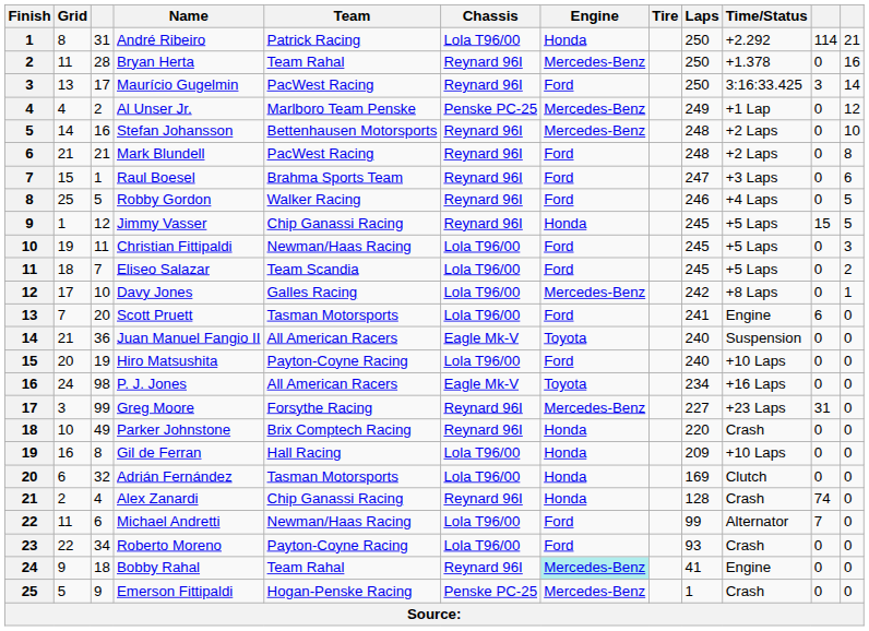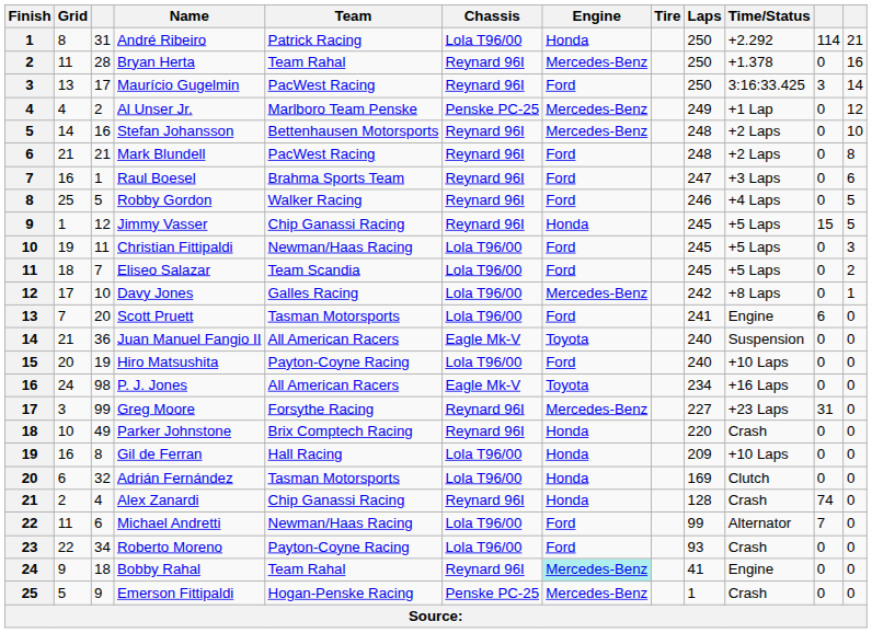 <table class="wikitable">
 <tr>
 <th>Finish</th>
 <th>Grid</th>
 <th></th>
 <th>Name</th>
 <th>Team</th>
 <th>Chassis</th>
 <th>Engine</th>
 <th>Tire</th>
 <th>Laps</th>
 <th>Time/Status</th>
 <th></th>
 <th></th>
 </tr>
 <tr>
 <th>1</th>
 <td>8</td>
 <td>31</td>
 <td> <a href='#'>André Ribeiro</a></td>
 <td><a href='#'>Patrick Racing</a></td>
 <td><a href='#'>Lola T96/00</a></td>
 <td><a href='#'>Honda</a></td>
 <td></td>
 <td>250</td>
 <td>+2.292</td>
 <td>114</td>
 <td>21</td>
 </tr>
 <tr>
 <th>2</th>
 <td>11</td>
 <td>28</td>
 <td> <a href='#'>Bryan Herta</a></td>
 <td><a href='#'>Team Rahal</a></td>
 <td><a href='#'>Reynard 96I</a></td>
 <td><a href='#'>Mercedes-Benz</a></td>
 <td></td>
 <td>250</td>
 <td>+1.378</td>
 <td>0</td>
 <td>16</td>
 </tr>
 <tr>
 <th>3</th>
 <td>13</td>
 <td>17</td>
 <td> <a href='#'>Maurício Gugelmin</a></td>
 <td><a href='#'>PacWest Racing</a></td>
 <td><a href='#'>Reynard 96I</a></td>
 <td><a href='#'>Ford</a></td>
 <td></td>
 <td>250</td>
 <td>3:16:33.425</td>
 <td>3</td>
 <td>14</td>
 </tr>
 <tr>
 <th>4</th>
 <td>4</td>
 <td>2</td>
 <td> <a href='#'>Al Unser Jr.</a></td>
 <td><a href='#'>Marlboro Team Penske</a></td>
 <td><a href='#'>Penske PC-25</a></td>
 <td><a href='#'>Mercedes-Benz</a></td>
 <td></td>
 <td>249</td>
 <td>+1 Lap</td>
 <td>0</td>
 <td>12</td>
 </tr>
 <tr>
 <th>5</th>
 <td>14</td>
 <td>16</td>
 <td> <a href='#'>Stefan Johansson</a></td>
 <td><a href='#'>Bettenhausen Motorsports</a></td>
 <td><a href='#'>Reynard 96I</a></td>
 <td><a href='#'>Mercedes-Benz</a></td>
 <td></td>
 <td>248</td>
 <td>+2 Laps</td>
 <td>0</td>
 <td>10</td>
 </tr>
 <tr>
 <th>6</th>
 <td>21</td>
 <td>21</td>
 <td> <a href='#'>Mark Blundell</a></td>
 <td><a href='#'>PacWest Racing</a></td>
 <td><a href='#'>Reynard 96I</a></td>
 <td><a href='#'>Ford</a></td>
 <td></td>
 <td>248</td>
 <td>+2 Laps</td>
 <td>0</td>
 <td>8</td>
 </tr>
 <tr>
 <th>7</th>
-<td>15</td>
+<td>16</td>
 <td>1</td>
 <td> <a href='#'>Raul Boesel</a></td>
 <td><a href='#'>Brahma Sports Team</a></td>
 <td><a href='#'>Reynard 96I</a></td>
 <td><a href='#'>Ford</a></td>
 <td></td>
 <td>247</td>
 <td>+3 Laps</td>
 <td>0</td>
 <td>6</td>
 </tr>
 <tr>
 <th>8</th>
 <td>25</td>
 <td>5</td>
 <td> <a href='#'>Robby Gordon</a></td>
 <td><a href='#'>Walker Racing</a></td>
 <td><a href='#'>Reynard 96I</a></td>
 <td><a href='#'>Ford</a></td>
 <td></td>
 <td>246</td>
 <td>+4 Laps</td>
 <td>0</td>
 <td>5</td>
 </tr>
 <tr>
 <th>9</th>
 <td>1</td>
 <td>12</td>
 <td> <a href='#'>Jimmy Vasser</a></td>
 <td><a href='#'>Chip Ganassi Racing</a></td>
 <td><a href='#'>Reynard 96I</a></td>
 <td><a href='#'>Honda</a></td>
 <td></td>
 <td>245</td>
 <td>+5 Laps</td>
 <td>15</td>
 <td>5</td>
 </tr>
 <tr>
 <th>10</th>
 <td>19</td>
 <td>11</td>
 <td> <a href='#'>Christian Fittipaldi</a></td>
 <td><a href='#'>Newman/Haas Racing</a></td>
 <td><a href='#'>Lola T96/00</a></td>
 <td><a href='#'>Ford</a></td>
 <td></td>
 <td>245</td>
 <td>+5 Laps</td>
 <td>0</td>
 <td>3</td>
 </tr>
 <tr>
 <th>11</th>
 <td>18</td>
 <td>7</td>
 <td> <a href='#'>Eliseo Salazar</a></td>
 <td><a href='#'>Team Scandia</a></td>
 <td><a href='#'>Lola T96/00</a></td>
 <td><a href='#'>Ford</a></td>
 <td></td>
 <td>245</td>
 <td>+5 Laps</td>
 <td>0</td>
 <td>2</td>
 </tr>
 <tr>
 <th>12</th>
 <td>17</td>
 <td>10</td>
 <td> <a href='#'>Davy Jones</a></td>
 <td><a href='#'>Galles Racing</a></td>
 <td><a href='#'>Lola T96/00</a></td>
 <td><a href='#'>Mercedes-Benz</a></td>
 <td></td>
 <td>242</td>
 <td>+8 Laps</td>
 <td>0</td>
 <td>1</td>
 </tr>
 <tr>
 <th>13</th>
 <td>7</td>
 <td>20</td>
 <td> <a href='#'>Scott Pruett</a></td>
 <td><a href='#'>Tasman Motorsports</a></td>
 <td><a href='#'>Lola T96/00</a></td>
 <td><a href='#'>Ford</a></td>
 <td></td>
 <td>241</td>
 <td>Engine</td>
 <td>6</td>
 <td>0</td>
 </tr>
 <tr>
 <th>14</th>
 <td>21</td>
 <td>36</td>
 <td> <a href='#'>Juan Manuel Fangio II</a></td>
 <td><a href='#'>All American Racers</a></td>
 <td><a href='#'>Eagle Mk-V</a></td>
 <td><a href='#'>Toyota</a></td>
 <td></td>
 <td>240</td>
 <td>Suspension</td>
 <td>0</td>
 <td>0</td>
 </tr>
 <tr>
 <th>15</th>
 <td>20</td>
 <td>19</td>
 <td> <a href='#'>Hiro Matsushita</a></td>
 <td><a href='#'>Payton-Coyne Racing</a></td>
 <td><a href='#'>Lola T96/00</a></td>
 <td><a href='#'>Ford</a></td>
 <td></td>
 <td>240</td>
 <td>+10 Laps</td>
 <td>0</td>
 <td>0</td>
 </tr>
 <tr>
 <th>16</th>
 <td>24</td>
 <td>98</td>
 <td> <a href='#'>P. J. Jones</a></td>
 <td><a href='#'>All American Racers</a></td>
 <td><a href='#'>Eagle Mk-V</a></td>
 <td><a href='#'>Toyota</a></td>
 <td></td>
 <td>234</td>
 <td>+16 Laps</td>
 <td>0</td>
 <td>0</td>
 </tr>
 <tr>
 <th>17</th>
 <td>3</td>
 <td>99</td>
 <td> <a href='#'>Greg Moore</a></td>
 <td><a href='#'>Forsythe Racing</a></td>
 <td><a href='#'>Reynard 96I</a></td>
 <td><a href='#'>Mercedes-Benz</a></td>
 <td></td>
 <td>227</td>
 <td>+23 Laps</td>
 <td>31</td>
 <td>0</td>
 </tr>
 <tr>
 <th>18</th>
 <td>10</td>
 <td>49</td>
 <td> <a href='#'>Parker Johnstone</a></td>
 <td><a href='#'>Brix Comptech Racing</a></td>
 <td><a href='#'>Reynard 96I</a></td>
 <td><a href='#'>Honda</a></td>
 <td></td>
 <td>220</td>
 <td>Crash</td>
 <td>0</td>
 <td>0</td>
 </tr>
 <tr>
 <th>19</th>
 <td>16</td>
 <td>8</td>
 <td> <a href='#'>Gil de Ferran</a></td>
 <td><a href='#'>Hall Racing</a></td>
 <td><a href='#'>Lola T96/00</a></td>
 <td><a href='#'>Honda</a></td>
 <td></td>
 <td>209</td>
 <td>+10 Laps</td>
 <td>0</td>
 <td>0</td>
 </tr>
 <tr>
 <th>20</th>
 <td>6</td>
 <td>32</td>
 <td> <a href='#'>Adrián Fernández</a></td>
 <td><a href='#'>Tasman Motorsports</a></td>
 <td><a href='#'>Lola T96/00</a></td>
 <td><a href='#'>Honda</a></td>
 <td></td>
 <td>169</td>
 <td>Clutch</td>
 <td>0</td>
 <td>0</td>
 </tr>
 <tr>
 <th>21</th>
 <td>2</td>
 <td>4</td>
 <td> <a href='#'>Alex Zanardi</a></td>
 <td><a href='#'>Chip Ganassi Racing</a></td>
 <td><a href='#'>Reynard 96I</a></td>
 <td><a href='#'>Honda</a></td>
 <td></td>
 <td>128</td>
 <td>Crash</td>
 <td>74</td>
 <td>0</td>
 </tr>
 <tr>
 <th>22</th>
 <td>11</td>
 <td>6</td>
 <td> <a href='#'>Michael Andretti</a></td>
 <td><a href='#'>Newman/Haas Racing</a></td>
 <td><a href='#'>Lola T96/00</a></td>
 <td><a href='#'>Ford</a></td>
 <td></td>
 <td>99</td>
 <td>Alternator</td>
 <td>7</td>
 <td>0</td>
 </tr>
 <tr>
 <th>23</th>
 <td>22</td>
 <td>34</td>
 <td> <a href='#'>Roberto Moreno</a></td>
 <td><a href='#'>Payton-Coyne Racing</a></td>
 <td><a href='#'>Lola T96/00</a></td>
 <td><a href='#'>Ford</a></td>
 <td></td>
 <td>93</td>
 <td>Crash</td>
 <td>0</td>
 <td>0</td>
 </tr>
 <tr>
 <th>24</th>
 <td>9</td>
 <td>18</td>
 <td> <a href='#'>Bobby Rahal</a></td>
 <td><a href='#'>Team Rahal</a></td>
 <td><a href='#'>Reynard 96I</a></td>
 <td style="background: paleturquoise;"><a href='#'>Mercedes-Benz</a></td>
 <td></td>
 <td>41</td>
 <td>Engine</td>
 <td>0</td>
 <td>0</td>
 </tr>
 <tr>
 <th>25</th>
 <td>5</td>
 <td>9</td>
 <td> <a href='#'>Emerson Fittipaldi</a></td>
 <td><a href='#'>Hogan-Penske Racing</a></td>
 <td><a href='#'>Penske PC-25</a></td>
 <td><a href='#'>Mercedes-Benz</a></td>
 <td></td>
 <td>1</td>
 <td>Crash</td>
 <td>0</td>
 <td>0</td>
 </tr>
 <tr>
 <th colspan=12>Source:</th>
 </tr>
 </table>
